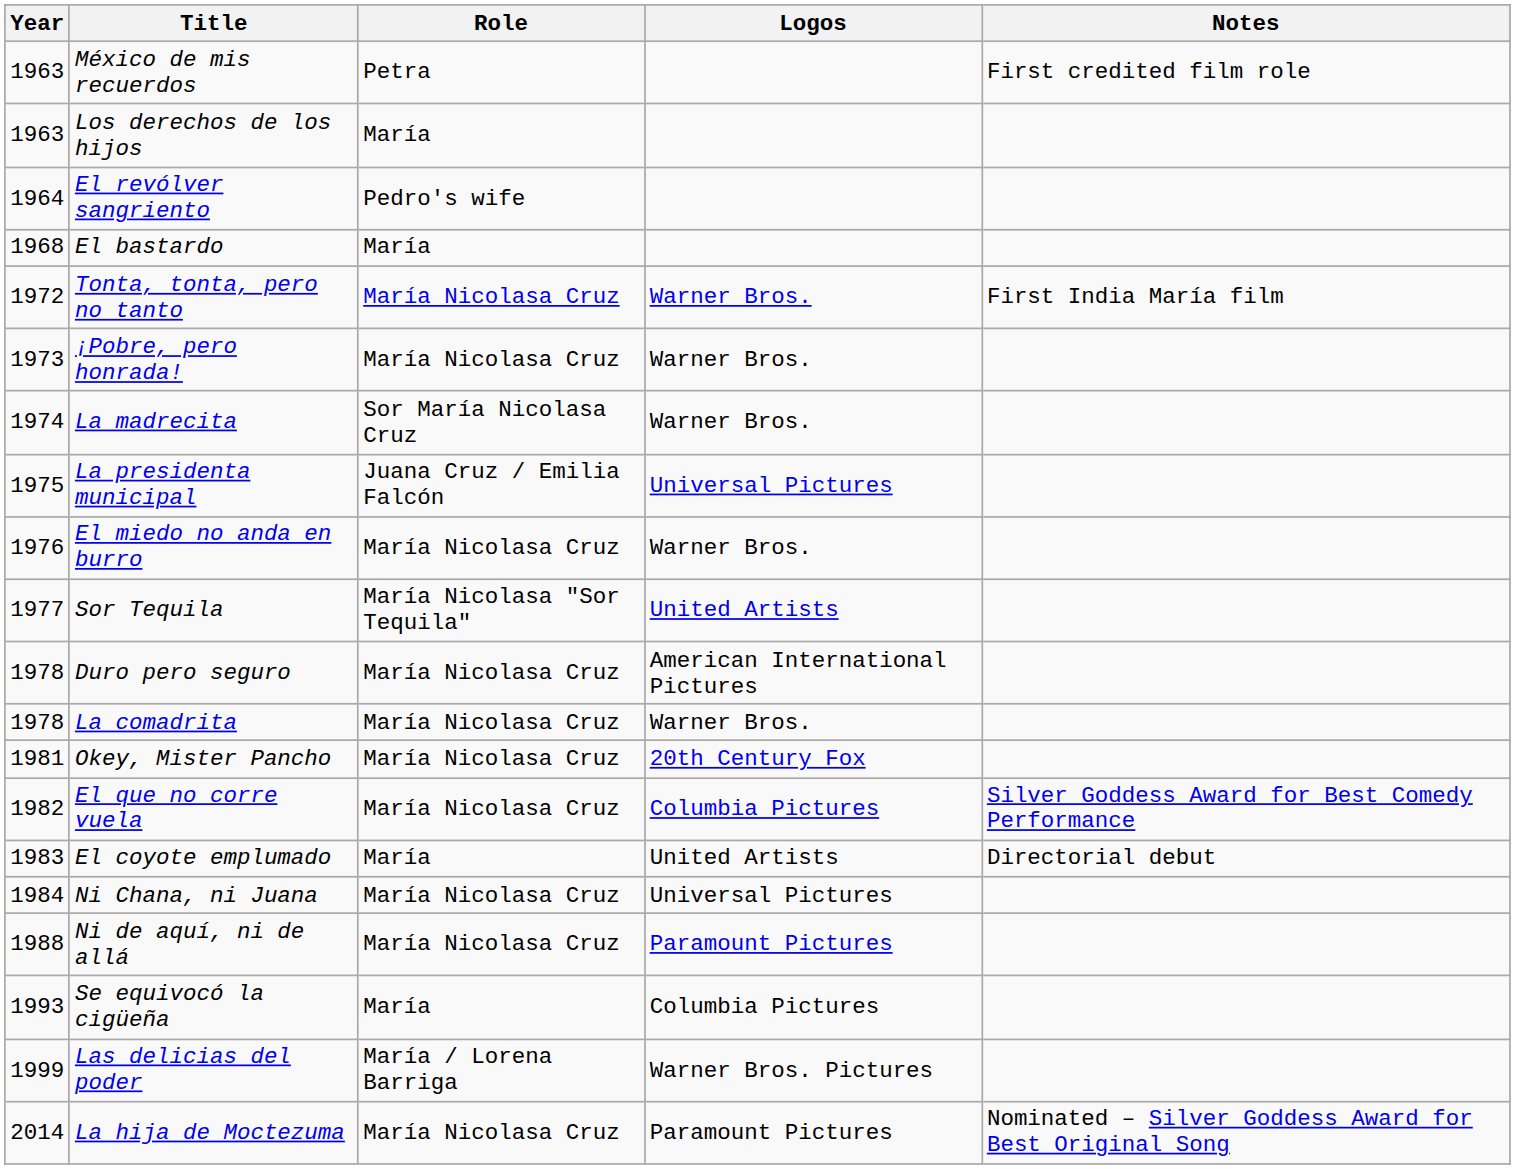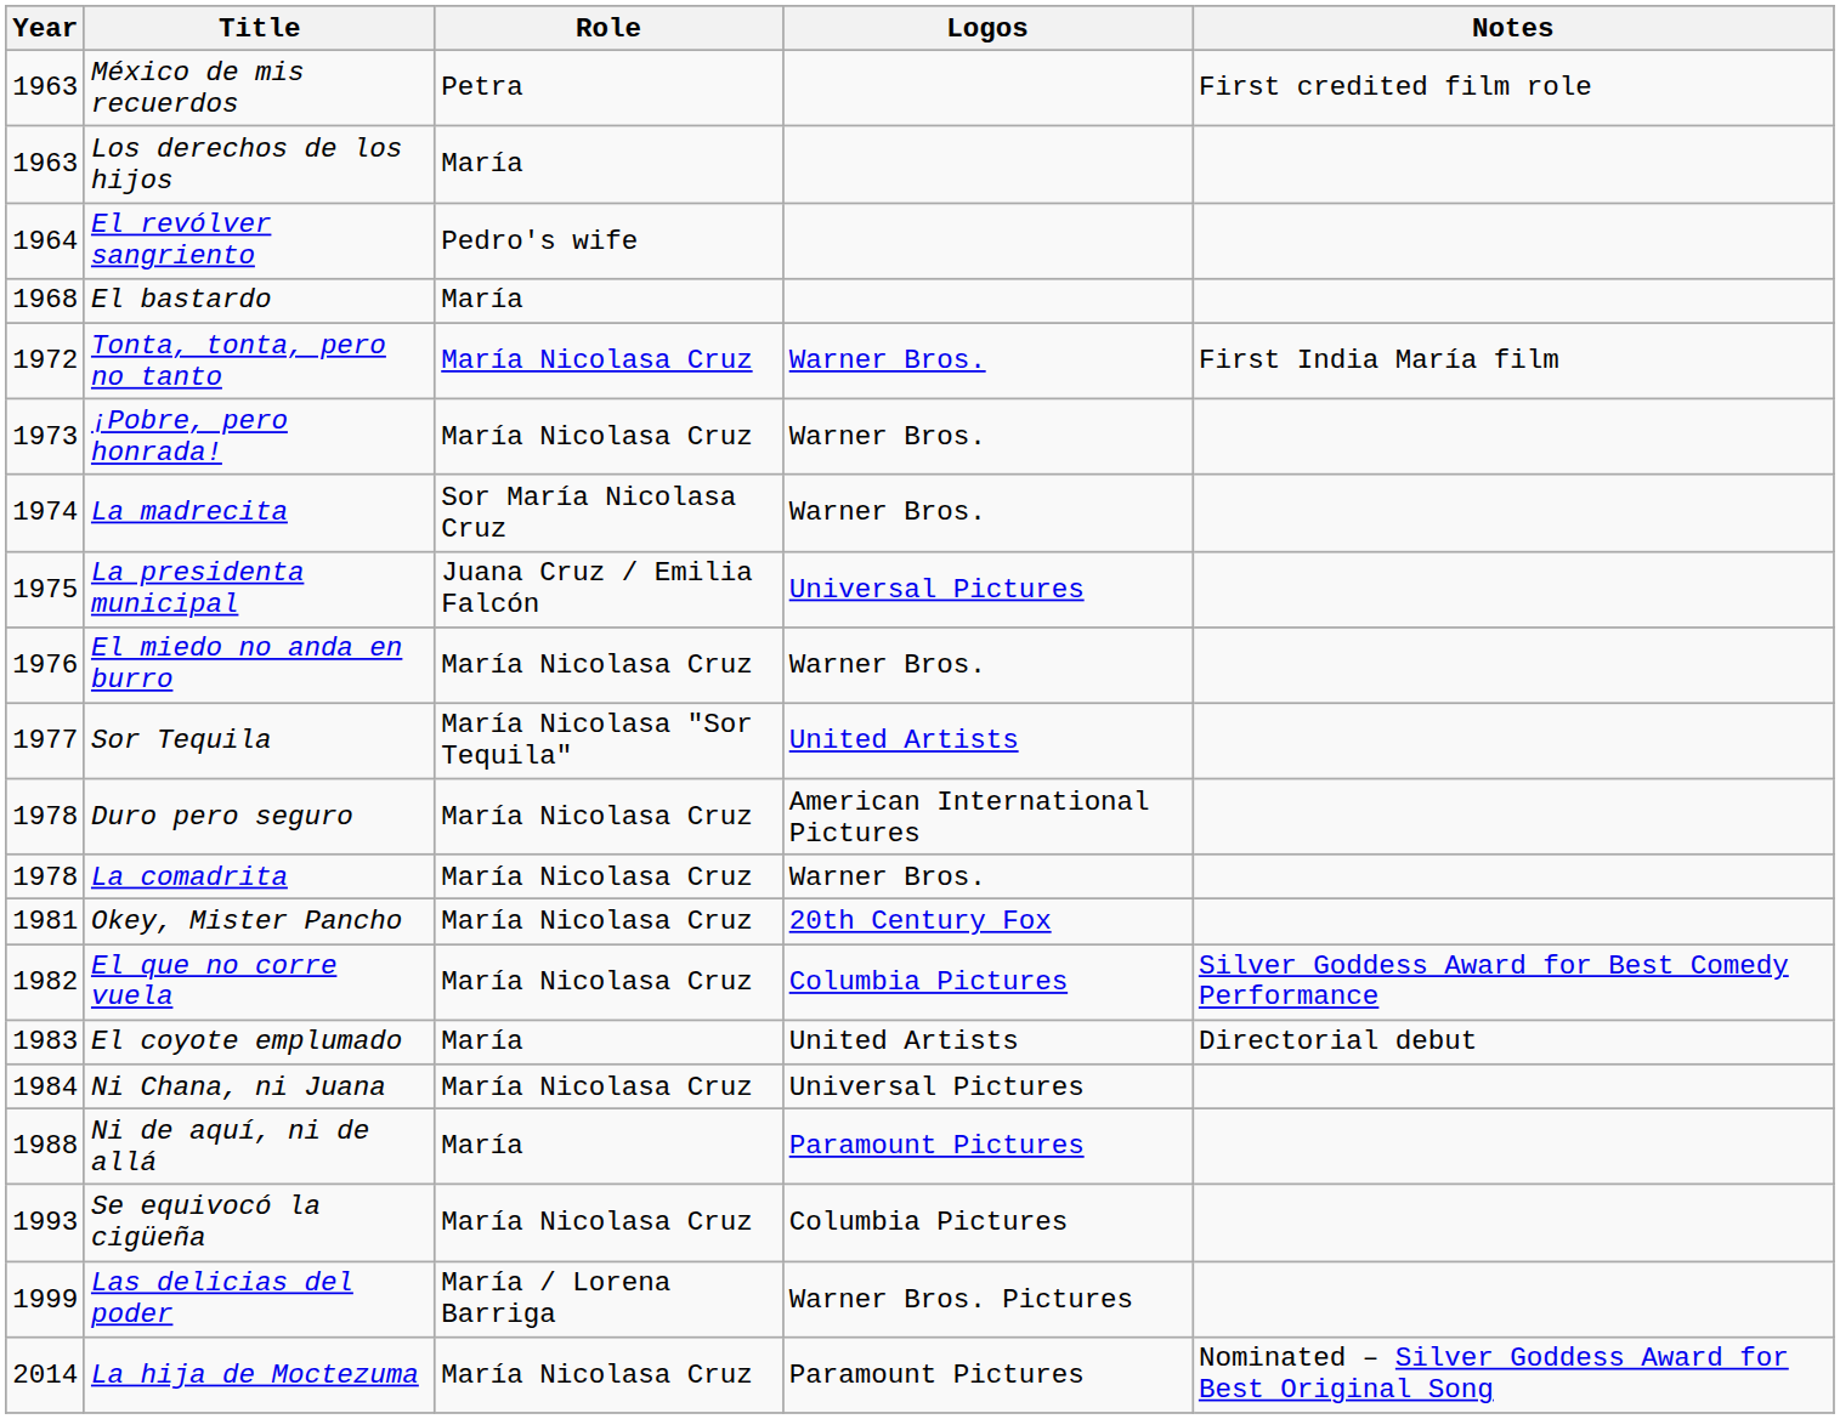 <table class="wikitable">
 <tr>
 <th>Year</th>
 <th>Title</th>
 <th>Role</th>
 <th>Logos</th>
 <th>Notes</th>
 </tr>
 <tr>
 <td>1963</td>
 <td><em>México de mis recuerdos</em></td>
 <td>Petra</td>
 <td></td>
 <td>First credited film role</td>
 </tr>
 <tr>
 <td>1963</td>
 <td><em>Los derechos de los hijos</em></td>
 <td>María</td>
 <td></td>
 <td></td>
 </tr>
 <tr>
 <td>1964</td>
 <td><em><a href='#'>El revólver sangriento</a></em></td>
 <td>Pedro's wife</td>
 <td></td>
 <td></td>
 </tr>
 <tr>
 <td>1968</td>
 <td><em>El bastardo</em></td>
 <td>María</td>
 <td></td>
 <td></td>
 </tr>
 <tr>
 <td>1972</td>
 <td><em><a href='#'>Tonta, tonta, pero no tanto</a></em></td>
 <td><a href='#'>María Nicolasa Cruz</a></td>
 <td><a href='#'>Warner Bros.</a></td>
 <td>First India María film</td>
 </tr>
 <tr>
 <td>1973</td>
 <td><em><a href='#'>¡Pobre, pero honrada!</a></em></td>
 <td>María Nicolasa Cruz</td>
 <td>Warner Bros.</td>
 <td></td>
 </tr>
 <tr>
 <td>1974</td>
 <td><em><a href='#'>La madrecita</a> </em></td>
 <td>Sor María Nicolasa Cruz</td>
 <td>Warner Bros.</td>
 <td></td>
 </tr>
 <tr>
 <td>1975</td>
 <td><em><a href='#'>La presidenta municipal</a></em></td>
 <td>Juana Cruz / Emilia Falcón</td>
 <td><a href='#'>Universal Pictures</a></td>
 <td></td>
 </tr>
 <tr>
 <td>1976</td>
 <td><em><a href='#'>El miedo no anda en burro</a></em></td>
 <td>María Nicolasa Cruz</td>
 <td>Warner Bros.</td>
 <td></td>
 </tr>
 <tr>
 <td>1977</td>
 <td><em>Sor Tequila</em></td>
 <td>María Nicolasa "Sor Tequila"</td>
 <td><a href='#'>United Artists</a></td>
 <td></td>
 </tr>
 <tr>
 <td>1978</td>
 <td><em>Duro pero seguro</em></td>
 <td>María Nicolasa Cruz</td>
 <td>American International Pictures</td>
 <td></td>
 </tr>
 <tr>
 <td>1978</td>
 <td><em><a href='#'>La comadrita</a></em></td>
 <td>María Nicolasa Cruz</td>
 <td>Warner Bros.</td>
 <td></td>
 </tr>
 <tr>
 <td>1981</td>
 <td><em>Okey, Mister Pancho</em></td>
 <td>María Nicolasa Cruz</td>
 <td><a href='#'>20th Century Fox</a></td>
 <td></td>
 </tr>
 <tr>
 <td>1982</td>
 <td><em><a href='#'>El que no corre vuela</a></em></td>
 <td>María Nicolasa Cruz</td>
 <td><a href='#'>Columbia Pictures</a></td>
 <td><a href='#'>Silver Goddess Award for Best Comedy Performance</a></td>
 </tr>
 <tr>
 <td>1983</td>
 <td><em>El coyote emplumado</em></td>
 <td>María</td>
 <td>United Artists</td>
 <td>Directorial debut</td>
 </tr>
 <tr>
 <td>1984</td>
 <td><em>Ni Chana, ni Juana</em></td>
 <td>María Nicolasa Cruz</td>
 <td>Universal Pictures</td>
 <td></td>
 </tr>
 <tr>
 <td>1988</td>
 <td><em>Ni de aquí, ni de allá</em></td>
-<td>María Nicolasa Cruz</td>
+<td>María</td>
 <td><a href='#'>Paramount Pictures</a></td>
 <td></td>
 </tr>
 <tr>
 <td>1993</td>
 <td><em>Se equivocó la cigüeña</em></td>
-<td>María</td>
+<td>María Nicolasa Cruz</td>
 <td>Columbia Pictures</td>
 <td></td>
 </tr>
 <tr>
 <td>1999</td>
 <td><em><a href='#'>Las delicias del poder</a></em></td>
 <td>María / Lorena Barriga</td>
 <td>Warner Bros. Pictures</td>
 <td></td>
 </tr>
 <tr>
 <td>2014</td>
 <td><em><a href='#'>La hija de Moctezuma</a></em></td>
 <td>María Nicolasa Cruz</td>
 <td>Paramount Pictures</td>
 <td>Nominated – <a href='#'>Silver Goddess Award for Best Original Song</a></td>
 </tr>
 </table>
